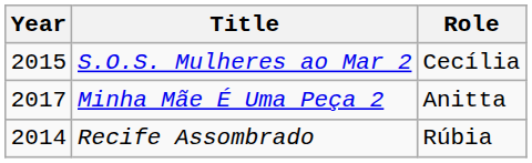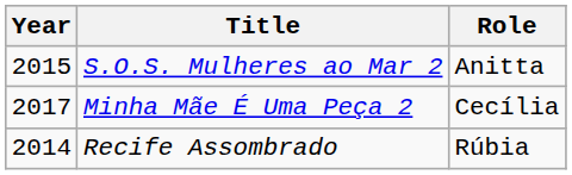 <table class="wikitable">
 <tr>
 <th>Year</th>
 <th>Title</th>
 <th>Role</th>
 </tr>
 <tr>
 <td>2015</td>
 <td><em><a href='#'>S.O.S. Mulheres ao Mar 2</a></em></td>
-<td>Cecília</td>
+<td>Anitta</td>
 </tr>
 <tr>
 <td>2017</td>
 <td><em><a href='#'>Minha Mãe É Uma Peça 2</a></em></td>
-<td>Anitta</td>
+<td>Cecília</td>
 </tr>
 <tr>
 <td>2014</td>
 <td><em>Recife Assombrado</em></td>
 <td>Rúbia </td>
 </tr>
 </table>
